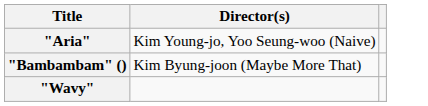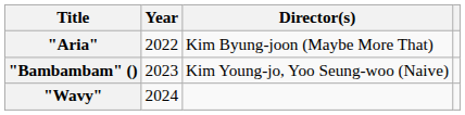 <table class="wikitable plainrowheaders">
 <tr>
 <th scope="col">Title</th>
+<th scope="col">Year</th>
 <th scope="col">Director(s)</th>
 <th scope="col"></th>
 </tr>
 <tr>
 <th scope="row">"Aria"</th>
+<td>2022</td>
+<td>Kim Byung-joon (Maybe More That)</td>
+<td style="text-align:center"></td>
+</tr>
+<tr>
+<th scope="row">"Bambambam" ()</th>
+<td>2023</td>
 <td>Kim Young-jo, Yoo Seung-woo (Naive)</td>
 <td style="text-align:center"></td>
 </tr>
 <tr>
-<th scope="row">"Bambambam" ()</th>
-<td>Kim Byung-joon (Maybe More That)</td>
-<td style="text-align:center"></td>
-</tr>
-<tr>
 <th scope="row">"Wavy"</th>
+<td>2024</td>
 <td></td>
 <td style="text-align:center"></td>
 </tr>
 </table>
